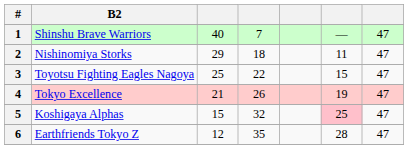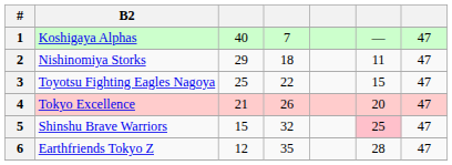 <table class="wikitable" width="500" style="font-size:95%; text-align:center">
 <tr>
 <th width="5%">#</th>
 <th width="30%">B2</th>
 <th width="7.5%"></th>
 <th width="7.5%"></th>
 <th width="7.5%"></th>
 <th width="7.5%"></th>
 <th width="7.5%"></th>
 </tr>
 <tr>
 </tr>
 <tr bgcolor=#ccffcc>
 <th>1</th>
-<td style="text-align:left;"><a href='#'>Shinshu Brave Warriors</a></td>
+<td style="text-align:left;"><a href='#'>Koshigaya Alphas</a></td>
 <td>40</td>
 <td>7</td>
 <td></td>
 <td>—</td>
 <td>47</td>
 </tr>
 <tr>
 </tr>
 <tr>
 <th>2</th>
 <td style="text-align:left;"><a href='#'>Nishinomiya Storks</a></td>
 <td>29</td>
 <td>18</td>
 <td></td>
 <td>11</td>
 <td>47</td>
 </tr>
 <tr>
 </tr>
 <tr>
 <th>3</th>
 <td style="text-align:left;"><a href='#'>Toyotsu Fighting Eagles Nagoya</a></td>
 <td>25</td>
 <td>22</td>
 <td></td>
 <td>15</td>
 <td>47</td>
 </tr>
 <tr>
 </tr>
 <tr bgcolor=#FFCCCC>
 <th>4</th>
 <td style="text-align:left;"><a href='#'>Tokyo Excellence</a></td>
 <td>21</td>
 <td>26</td>
 <td></td>
-<td>19</td>
+<td>20</td>
 <td>47</td>
 </tr>
 <tr>
 </tr>
 <tr>
 <th>5</th>
-<td style="text-align:left;"><a href='#'>Koshigaya Alphas</a></td>
+<td style="text-align:left;"><a href='#'>Shinshu Brave Warriors</a></td>
 <td>15</td>
 <td>32</td>
 <td></td>
 <td style="background: pink;">25</td>
 <td>47</td>
 </tr>
 <tr>
 </tr>
 <tr>
 <th>6</th>
 <td style="text-align:left;"><a href='#'>Earthfriends Tokyo Z</a></td>
 <td>12</td>
 <td>35</td>
 <td></td>
 <td>28</td>
 <td>47</td>
 </tr>
 <tr>
 </tr>
 </table>
